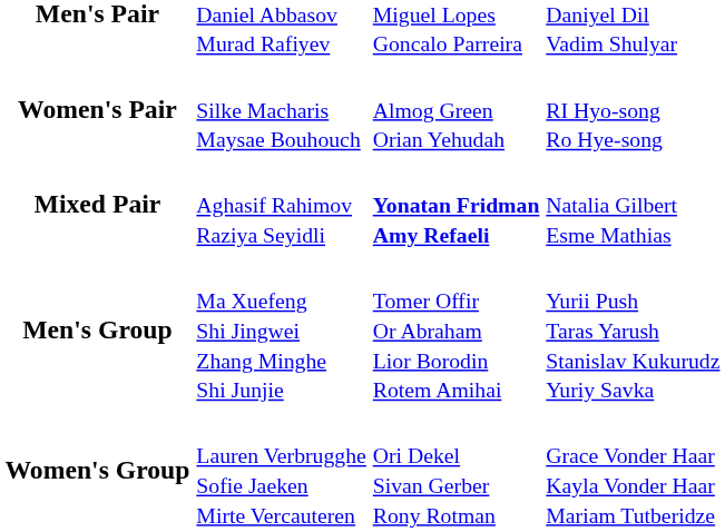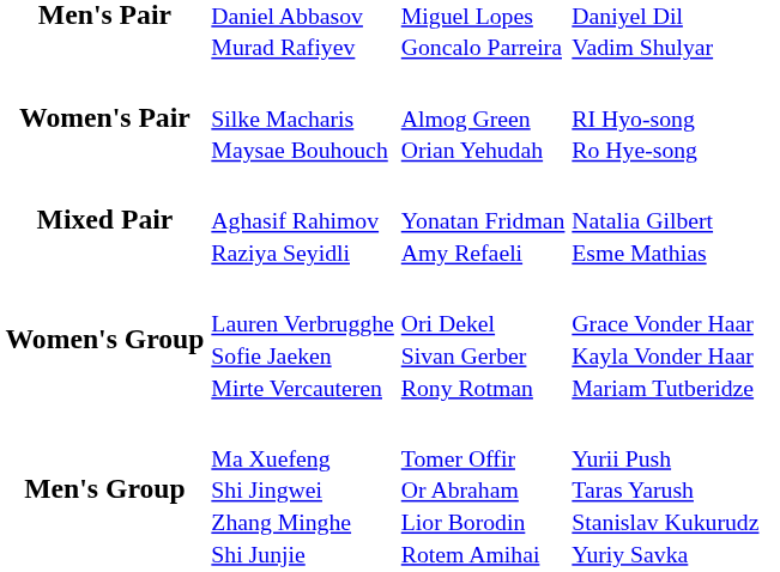 <table>
 <tr>
 <th scope=row>Men's Pair</th>
 <td><br><small><a href='#'>Daniel Abbasov</a><br><a href='#'>Murad Rafiyev</a></small></td>
 <td><br><small><a href='#'>Miguel Lopes</a><br><a href='#'>Goncalo Parreira</a></small></td>
 <td><br><small><a href='#'>Daniyel Dil</a><br><a href='#'>Vadim Shulyar</a></small></td>
 </tr>
 <tr>
 <th scope=row>Women's Pair</th>
 <td><br><small><a href='#'>Silke Macharis</a><br><a href='#'>Maysae Bouhouch</a></small></td>
 <td><br><small><a href='#'>Almog Green</a><br><a href='#'>Orian Yehudah</a></small></td>
 <td><br><small><a href='#'>RI Hyo-song</a><br><a href='#'>Ro Hye-song</a></small></td>
 </tr>
 <tr>
 <th scope=row>Mixed Pair</th>
 <td><br><small><a href='#'>Aghasif Rahimov</a><br><a href='#'>Raziya Seyidli</a></small></td>
-<td><strong><br><small><a href='#'>Yonatan Fridman</a><br><a href='#'>Amy Refaeli</a></small></strong></td>
+<td><br><small><a href='#'>Yonatan Fridman</a><br><a href='#'>Amy Refaeli</a></small></td>
 <td><br><small><a href='#'>Natalia Gilbert</a><br><a href='#'>Esme Mathias</a></small></td>
+</tr>
+<tr>
+<th scope=row>Women's Group</th>
+<td><br><small><a href='#'>Lauren Verbrugghe</a><br><a href='#'>Sofie Jaeken</a><br><a href='#'>Mirte Vercauteren</a></small></td>
+<td><br><small><a href='#'>Ori Dekel</a><br><a href='#'>Sivan Gerber</a><br><a href='#'>Rony Rotman</a></small></td>
+<td><br><small><a href='#'>Grace Vonder Haar</a><br><a href='#'>Kayla Vonder Haar</a><br><a href='#'>Mariam Tutberidze</a></small></td>
 </tr>
 <tr>
 <th scope=row>Men's Group</th>
 <td><br><small><a href='#'>Ma Xuefeng</a><br><a href='#'>Shi Jingwei</a><br><a href='#'>Zhang Minghe</a><br><a href='#'>Shi Junjie</a></small></td>
 <td><br><small><a href='#'>Tomer Offir</a><br><a href='#'>Or Abraham</a><br><a href='#'>Lior Borodin</a><br><a href='#'>Rotem Amihai</a></small></td>
 <td><br><small><a href='#'>Yurii Push</a><br><a href='#'>Taras Yarush</a><br><a href='#'>Stanislav Kukurudz</a><br><a href='#'>Yuriy Savka</a></small></td>
 </tr>
-<tr>
-<th scope=row>Women's Group</th>
-<td><br><small><a href='#'>Lauren Verbrugghe</a><br><a href='#'>Sofie Jaeken</a><br><a href='#'>Mirte Vercauteren</a></small></td>
-<td><br><small><a href='#'>Ori Dekel</a><br><a href='#'>Sivan Gerber</a><br><a href='#'>Rony Rotman</a></small></td>
-<td><br><small><a href='#'>Grace Vonder Haar</a><br><a href='#'>Kayla Vonder Haar</a><br><a href='#'>Mariam Tutberidze</a></small></td>
-</tr>
 </table>
